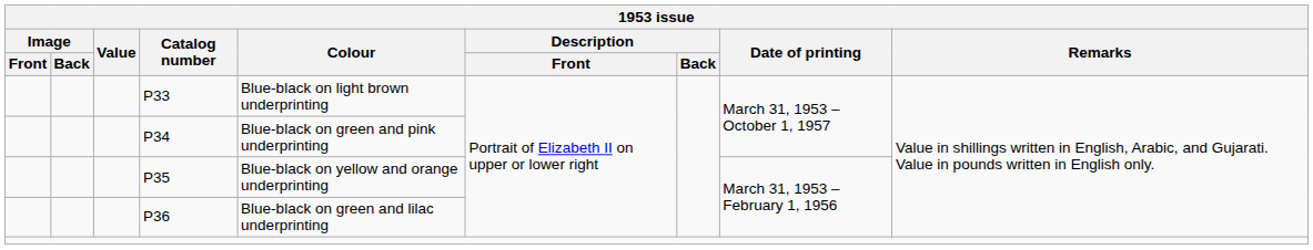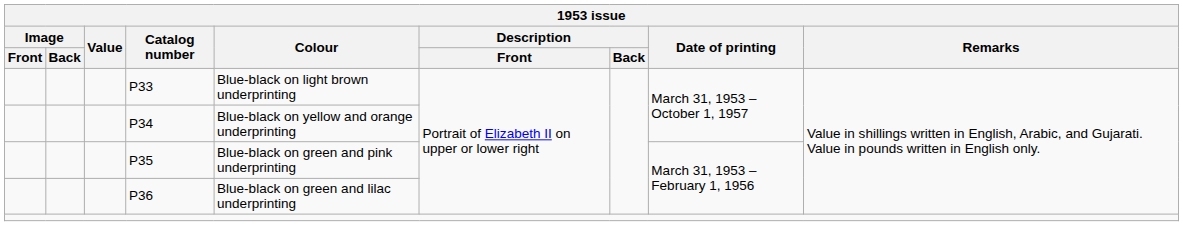 <table class="wikitable" style="font-size: 90%">
 <tr>
 <th colspan="9">1953 issue</th>
 </tr>
 <tr>
 <th colspan="2">Image</th>
 <th rowspan="2">Value</th>
 <th rowspan="2">Catalog number</th>
 <th rowspan="2">Colour</th>
 <th colspan="2">Description</th>
 <th rowspan="2">Date of printing</th>
 <th rowspan="2">Remarks</th>
 </tr>
 <tr>
 <th>Front</th>
 <th>Back</th>
 <th>Front</th>
 <th>Back</th>
 </tr>
 <tr>
 <td align="center"></td>
 <td align="center"></td>
 <td></td>
 <td>P33</td>
 <td>Blue-black on light brown underprinting</td>
 <td rowspan="4">Portrait of <a href='#'>Elizabeth II</a> on upper or lower right</td>
 <td rowspan="4"></td>
 <td rowspan="2">March 31, 1953 – October 1, 1957</td>
 <td rowspan="4">Value in shillings written in English, Arabic, and Gujarati. Value in pounds written in English only.</td>
 </tr>
 <tr>
 <td align="center"></td>
 <td align="center"></td>
 <td></td>
 <td>P34</td>
-<td>Blue-black on green and pink underprinting</td>
+<td>Blue-black on yellow and orange underprinting</td>
 </tr>
 <tr>
 <td align="center"></td>
 <td align="center"></td>
 <td><br></td>
 <td>P35</td>
-<td>Blue-black on yellow and orange underprinting</td>
+<td>Blue-black on green and pink underprinting</td>
 <td rowspan="2">March 31, 1953 – February 1, 1956</td>
 </tr>
 <tr>
 <td align="center"></td>
 <td align="center"></td>
 <td><br></td>
 <td>P36</td>
 <td>Blue-black on green and lilac underprinting</td>
 </tr>
 <tr>
 <td colspan="9"></td>
 </tr>
 </table>
